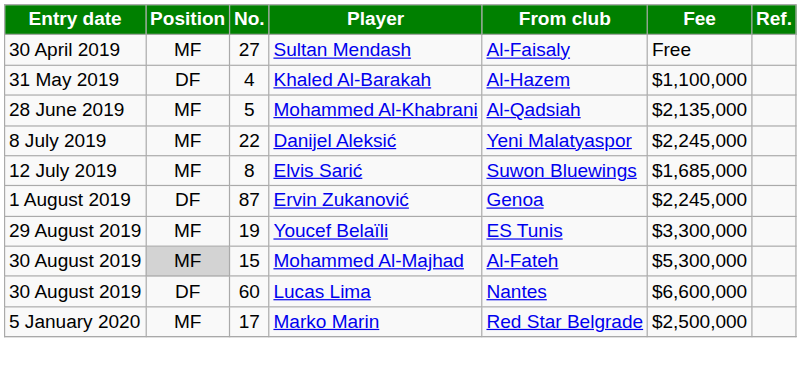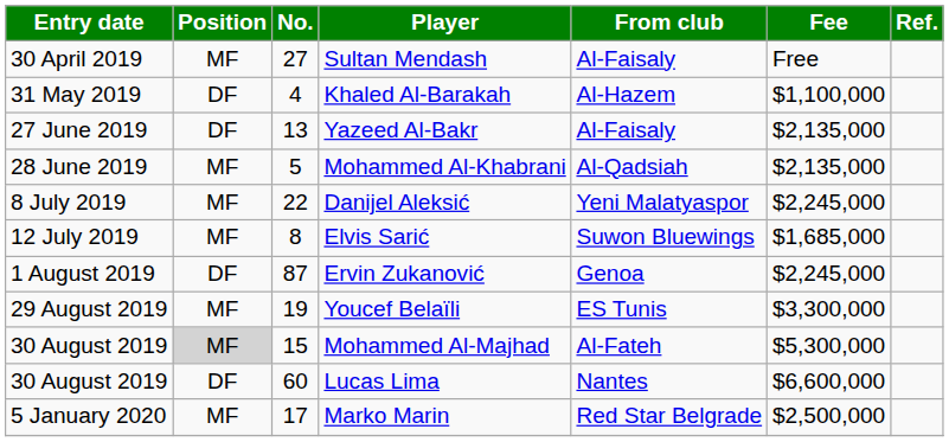 <table class="wikitable sortable">
 <tr>
 <th style="background:green; color:white;"><strong>Entry date</strong></th>
 <th style="background:green; color:white;"><strong>Position</strong></th>
 <th style="background:green; color:white;"><strong>No.</strong></th>
 <th style="background:green; color:white;"><strong>Player</strong></th>
 <th style="background:green; color:white;"><strong>From club</strong></th>
 <th style="background:green; color:white;"><strong>Fee</strong></th>
 <th style="background:green; color:white;"><strong>Ref.</strong></th>
 </tr>
 <tr>
 <td>30 April 2019</td>
 <td style="text-align:center;">MF</td>
 <td style="text-align:center;">27</td>
 <td style="text-align:left;"> <a href='#'>Sultan Mendash</a></td>
 <td style="text-align:left;"> <a href='#'>Al-Faisaly</a></td>
 <td>Free</td>
 <td></td>
 </tr>
 <tr>
 <td>31 May 2019</td>
 <td style="text-align:center;">DF</td>
 <td style="text-align:center;">4</td>
 <td style="text-align:left;"> <a href='#'>Khaled Al-Barakah</a></td>
 <td style="text-align:left;"> <a href='#'>Al-Hazem</a></td>
 <td> $1,100,000</td>
+<td></td>
+</tr>
+<tr>
+<td>27 June 2019</td>
+<td style="text-align:center;">DF</td>
+<td style="text-align:center;">13</td>
+<td style="text-align:left;"> <a href='#'>Yazeed Al-Bakr</a></td>
+<td style="text-align:left;"> <a href='#'>Al-Faisaly</a></td>
+<td>$2,135,000</td>
 <td></td>
 </tr>
 <tr>
 <td>28 June 2019</td>
 <td style="text-align:center;">MF</td>
 <td style="text-align:center;">5</td>
 <td style="text-align:left;"> <a href='#'>Mohammed Al-Khabrani</a></td>
 <td style="text-align:left;"> <a href='#'>Al-Qadsiah</a></td>
 <td>$2,135,000</td>
 <td></td>
 </tr>
 <tr>
 <td>8 July 2019</td>
 <td style="text-align:center;">MF</td>
 <td style="text-align:center;">22</td>
 <td style="text-align:left;"> <a href='#'>Danijel Aleksić</a></td>
 <td style="text-align:left;"> <a href='#'>Yeni Malatyaspor</a></td>
 <td>$2,245,000</td>
 <td></td>
 </tr>
 <tr>
 <td>12 July 2019</td>
 <td style="text-align:center;">MF</td>
 <td style="text-align:center;">8</td>
 <td style="text-align:left;"> <a href='#'>Elvis Sarić</a></td>
 <td style="text-align:left;"> <a href='#'>Suwon Bluewings</a></td>
 <td>$1,685,000</td>
 <td></td>
 </tr>
 <tr>
 <td>1 August 2019</td>
 <td style="text-align:center;">DF</td>
 <td style="text-align:center;">87</td>
 <td style="text-align:left;"> <a href='#'>Ervin Zukanović</a></td>
 <td style="text-align:left;"> <a href='#'>Genoa</a></td>
 <td>$2,245,000</td>
 <td></td>
 </tr>
 <tr>
 <td>29 August 2019</td>
 <td style="text-align:center;">MF</td>
 <td style="text-align:center;">19</td>
 <td style="text-align:left;"> <a href='#'>Youcef Belaïli</a></td>
 <td style="text-align:left;"> <a href='#'>ES Tunis</a></td>
 <td>$3,300,000</td>
 <td></td>
 </tr>
 <tr>
 <td>30 August 2019</td>
 <td style="background: lightgrey; text-align:center;">MF</td>
 <td style="text-align:center;">15</td>
 <td style="text-align:left;"> <a href='#'>Mohammed Al-Majhad</a></td>
 <td style="text-align:left;"> <a href='#'>Al-Fateh</a></td>
 <td>$5,300,000</td>
 <td></td>
 </tr>
 <tr>
 <td>30 August 2019</td>
 <td style="text-align:center;">DF</td>
 <td style="text-align:center;">60</td>
 <td style="text-align:left;"> <a href='#'>Lucas Lima</a></td>
 <td style="text-align:left;"> <a href='#'>Nantes</a></td>
 <td>$6,600,000</td>
 <td></td>
 </tr>
 <tr>
 <td>5 January 2020</td>
 <td style="text-align:center;">MF</td>
 <td style="text-align:center;">17</td>
 <td style="text-align:left;"> <a href='#'>Marko Marin</a></td>
 <td style="text-align:left;"> <a href='#'>Red Star Belgrade</a></td>
 <td>$2,500,000</td>
 <td></td>
 </tr>
 <tr>
 </tr>
 </table>
